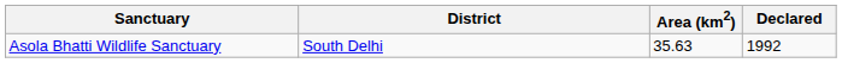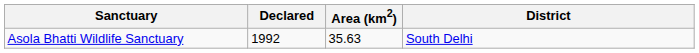 <table class="wikitable sortable defaultcenter col1left col4left" style="font-size: 85%">
 <tr>
 <th scope="col" style="width: 250px;">Sanctuary</th>
+<th scope="col" style="width: 75px;">Declared</th>
+<th scope="col" style="width: 75px;">Area (km<sup>2</sup>)</th>
 <th scope="col" style="width: 300px;">District</th>
-<th scope="col" style="width: 75px;">Area (km<sup>2</sup>)</th>
-<th scope="col" style="width: 75px;">Declared</th>
 </tr>
 <tr>
 <td><a href='#'>Asola Bhatti Wildlife Sanctuary</a></td>
+<td>1992</td>
+<td>35.63</td>
 <td><a href='#'>South Delhi</a></td>
-<td>35.63</td>
-<td>1992</td>
 </tr>
 </table>
